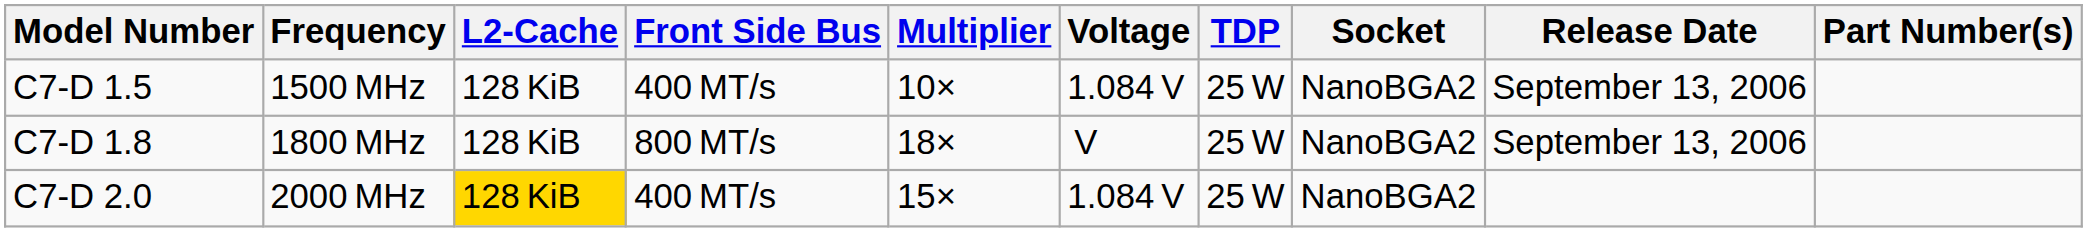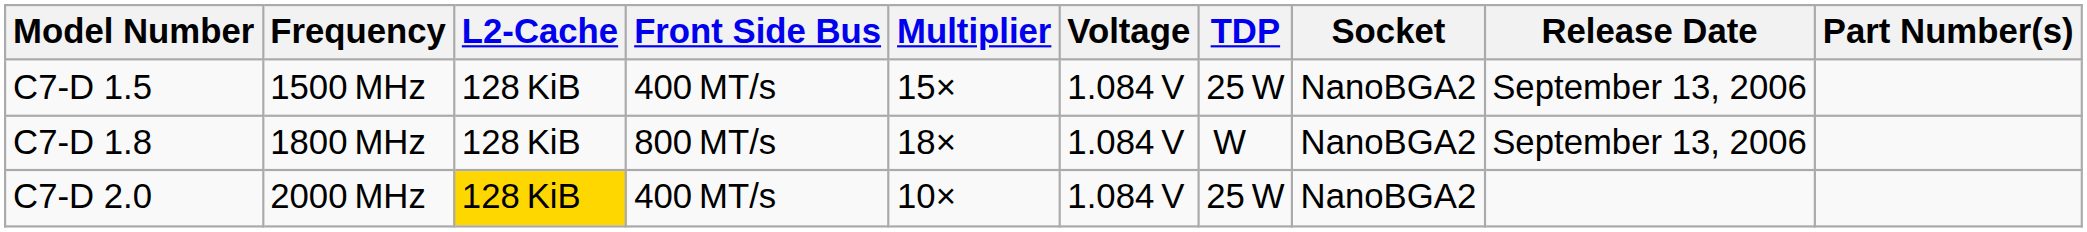 <table class="wikitable">
 <tr>
 <th>Model Number</th>
 <th>Frequency</th>
 <th><a href='#'>L2-Cache</a></th>
 <th><a href='#'>Front Side Bus</a></th>
 <th><a href='#'>Multiplier</a></th>
 <th>Voltage</th>
 <th><a href='#'>TDP</a></th>
 <th>Socket</th>
 <th>Release Date</th>
 <th>Part Number(s)</th>
 </tr>
 <tr>
 <td>C7-D 1.5</td>
 <td>1500 MHz</td>
 <td>128 KiB</td>
 <td>400 MT/s</td>
-<td>10×</td>
+<td>15×</td>
 <td>1.084 V</td>
 <td>25 W</td>
 <td>NanoBGA2</td>
 <td>September 13, 2006</td>
 <td></td>
 </tr>
 <tr>
 <td>C7-D 1.8</td>
 <td>1800 MHz</td>
 <td>128 KiB</td>
 <td>800 MT/s</td>
 <td>18×</td>
-<td> V</td>
-<td>25 W</td>
+<td>1.084 V</td>
+<td> W</td>
 <td>NanoBGA2</td>
 <td>September 13, 2006</td>
 <td></td>
 </tr>
 <tr>
 <td>C7-D 2.0</td>
 <td>2000 MHz</td>
 <td style="background: gold;">128 KiB</td>
 <td>400 MT/s</td>
-<td>15×</td>
+<td>10×</td>
 <td>1.084 V</td>
 <td>25 W</td>
 <td>NanoBGA2</td>
 <td></td>
 <td></td>
 </tr>
 </table>
